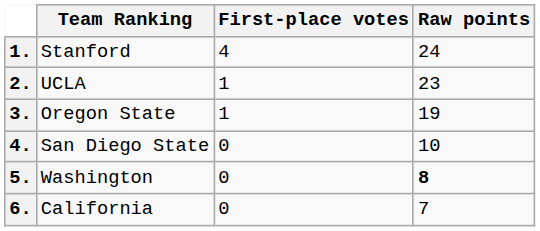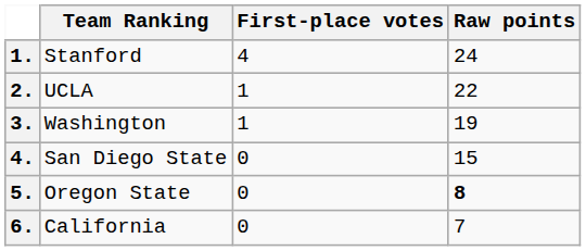 <table class="wikitable" style="white-space:nowrap; font-size:90%;">
 <tr>
 <td ! colspan=1 style="background:white; border-top-style:hidden; border-left-style:hidden;"></td>
 <th>Team Ranking</th>
 <th>First-place votes</th>
 <th>Raw points</th>
 </tr>
 <tr>
 <th>1.</th>
 <td>Stanford</td>
 <td> 4</td>
 <td>24</td>
 </tr>
 <tr>
 <th>2.</th>
 <td>UCLA</td>
 <td> 1</td>
-<td>23</td>
+<td>22</td>
 </tr>
 <tr>
 <th>3.</th>
-<td>Oregon State</td>
+<td>Washington</td>
 <td> 1</td>
 <td>19</td>
 </tr>
 <tr>
 <th>4.</th>
 <td>San Diego State</td>
 <td> 0</td>
-<td>10</td>
+<td>15</td>
 </tr>
 <tr>
 <th>5.</th>
-<td>Washington</td>
+<td>Oregon State</td>
 <td> 0</td>
 <td><strong>8</strong></td>
 </tr>
 <tr>
 <th>6.</th>
 <td>California</td>
 <td> 0</td>
 <td>7</td>
 </tr>
 </table>
